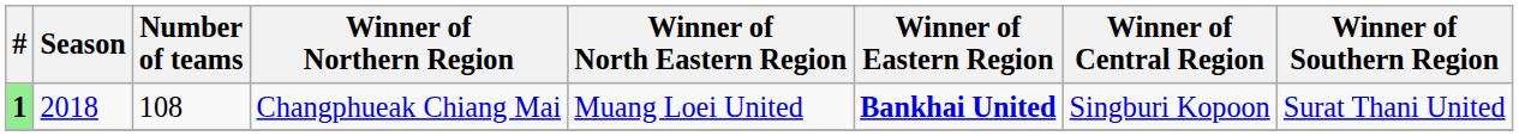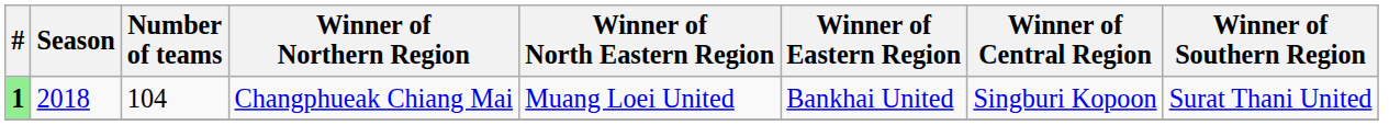 <table class="wikitable">
 <tr>
 <th>#</th>
 <th>Season</th>
 <th>Number <br>of teams</th>
 <th>Winner of <br> Northern Region</th>
 <th>Winner of <br> North Eastern Region</th>
 <th>Winner of <br> Eastern Region</th>
 <th>Winner of <br> Central Region</th>
 <th>Winner of <br> Southern Region</th>
 </tr>
 <tr>
 <td style="background: lightgreen;"><strong>1</strong></td>
 <td><a href='#'>2018</a></td>
-<td>108</td>
+<td>104</td>
 <td><a href='#'>Changphueak Chiang Mai</a></td>
 <td><a href='#'>Muang Loei United</a></td>
-<td><strong><a href='#'>Bankhai United</a></strong></td>
+<td><a href='#'>Bankhai United</a></td>
 <td><a href='#'>Singburi Kopoon</a></td>
 <td><a href='#'>Surat Thani United</a></td>
 </tr>
 <tr>
 </tr>
 </table>
